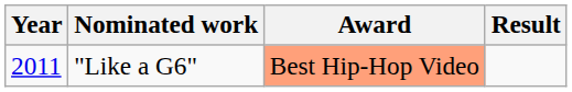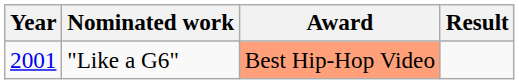 <table class="wikitable">
 <tr>
 <th>Year</th>
 <th>Nominated work</th>
 <th>Award</th>
 <th>Result</th>
 </tr>
 <tr>
-<td><a href='#'>2011</a></td>
+<td><a href='#'>2001</a></td>
 <td>"Like a G6"</td>
 <td style="background: lightsalmon;">Best Hip-Hop Video</td>
 <td></td>
 </tr>
 </table>
